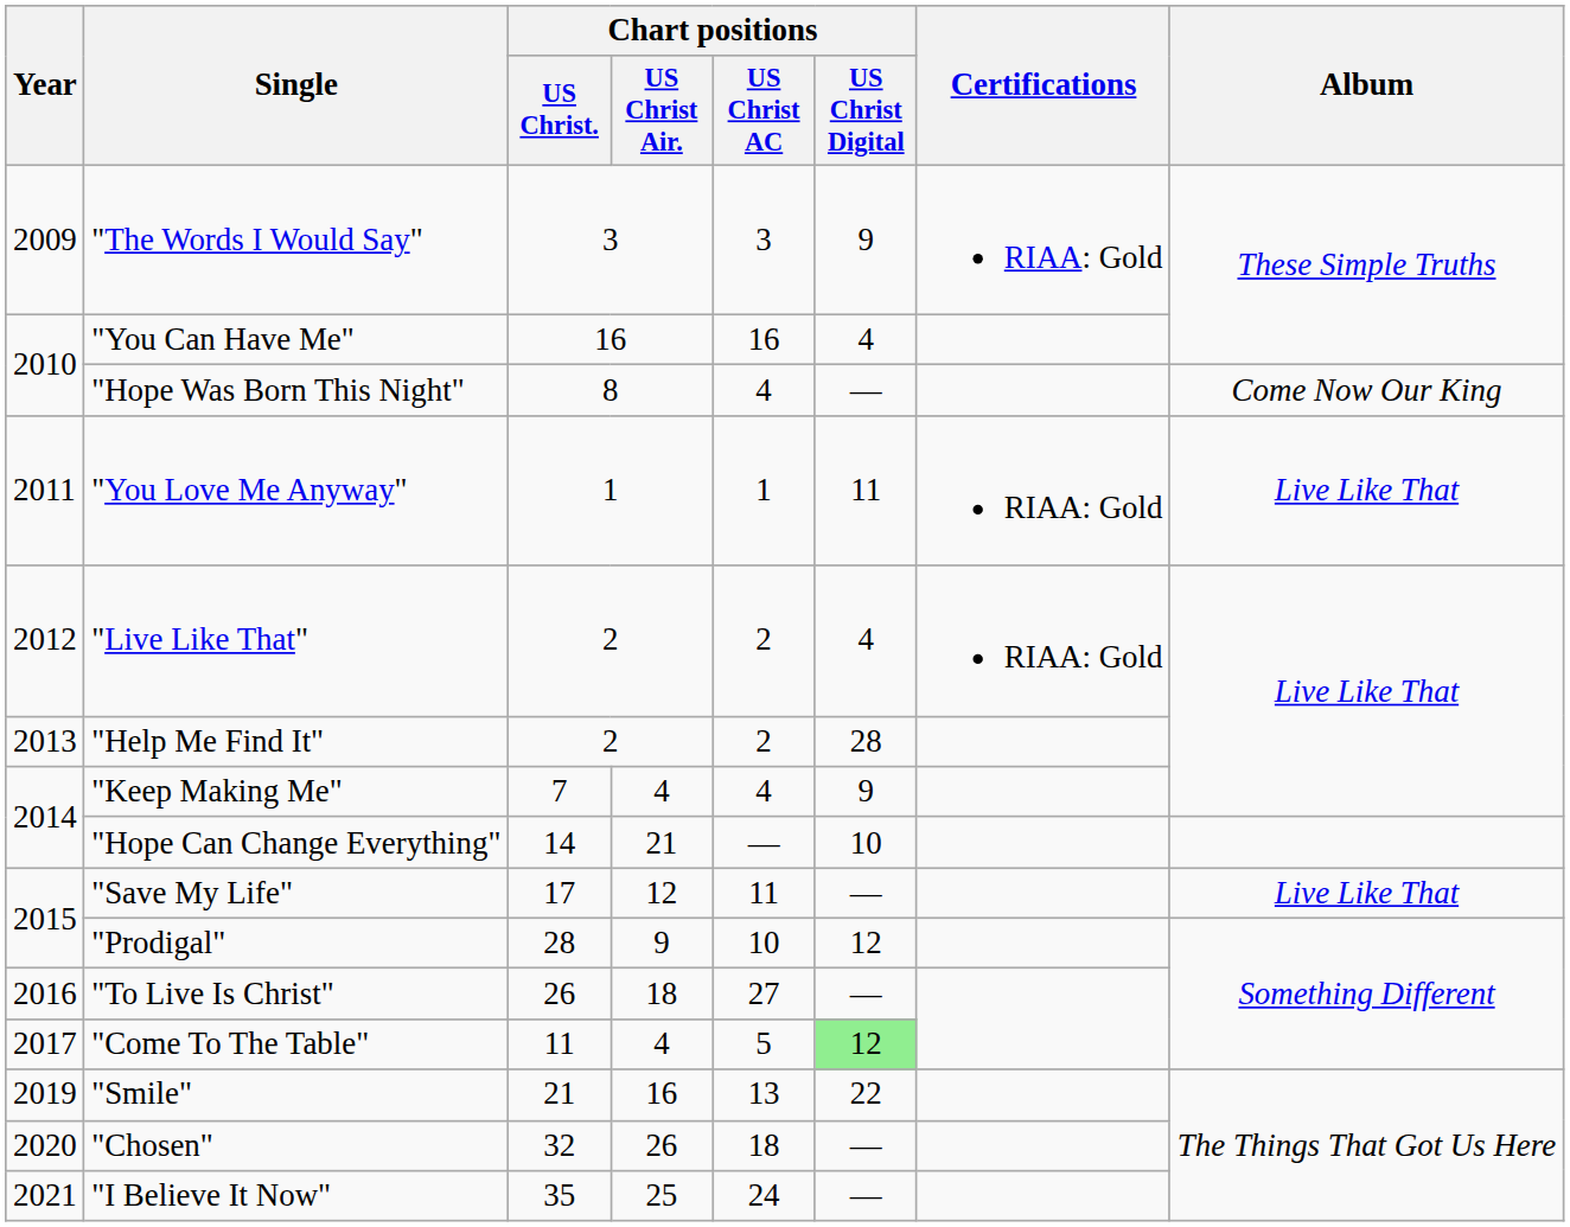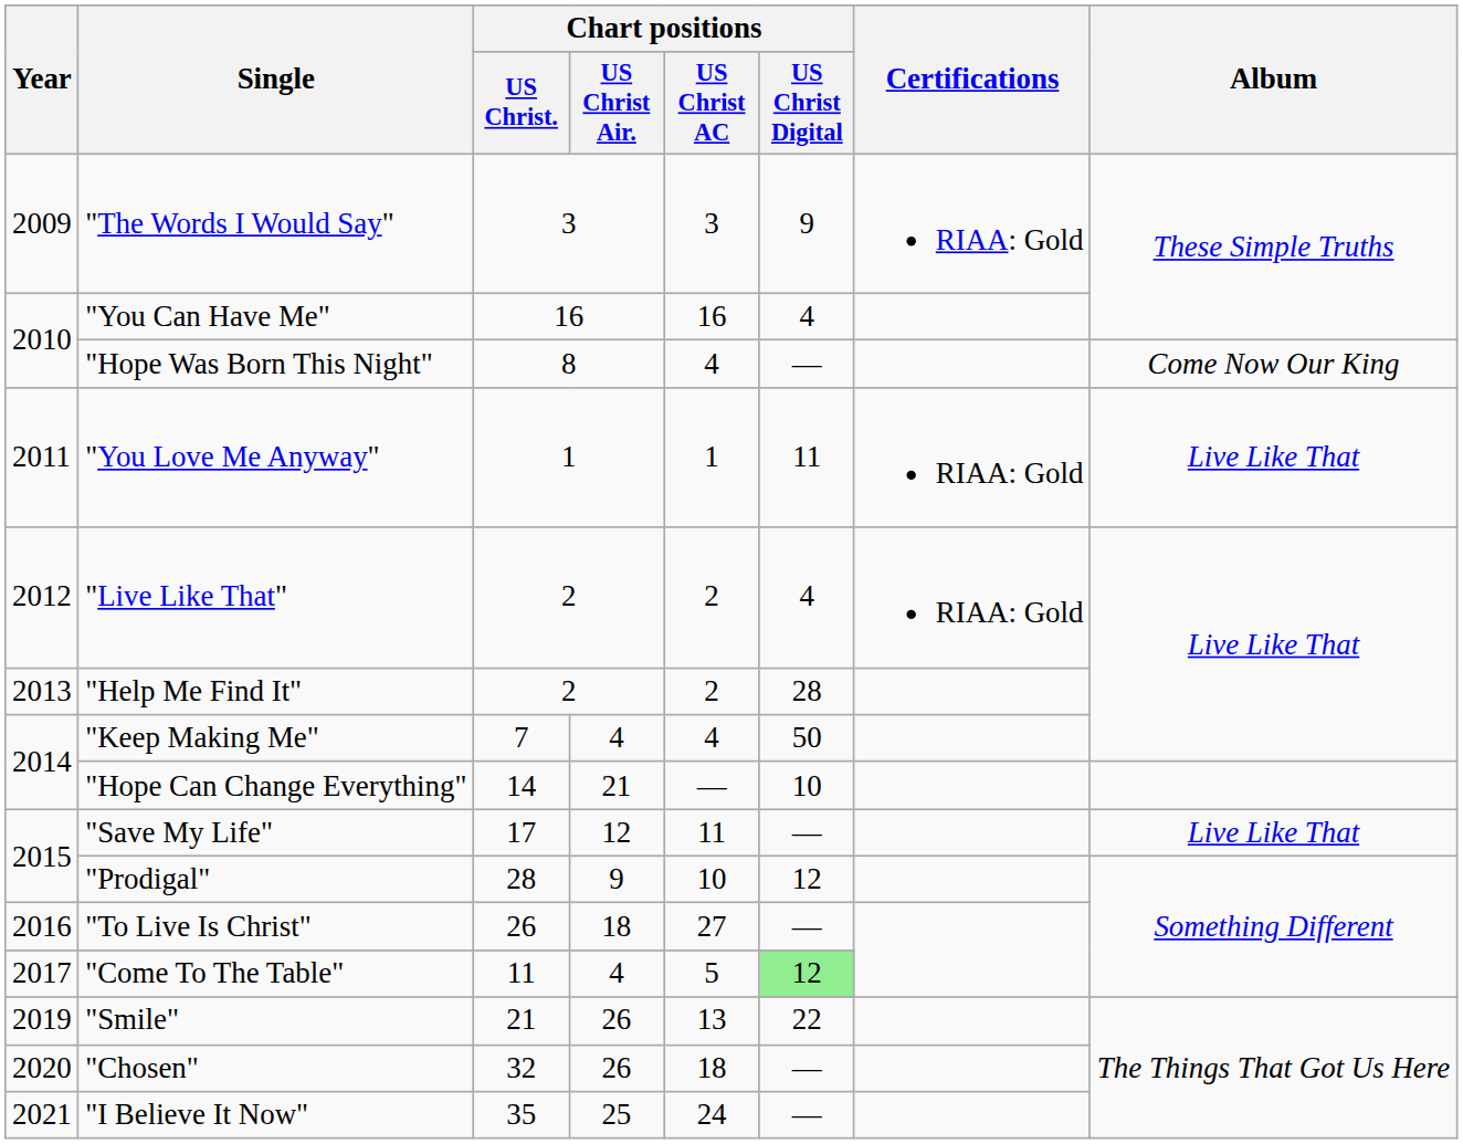 <table class="wikitable" style="text-align:center;">
 <tr>
 <th rowspan="2">Year</th>
 <th rowspan="2">Single</th>
 <th style="width:3em;" colspan="4">Chart positions</th>
 <th scope="col" rowspan="2"><a href='#'>Certifications</a></th>
 <th rowspan="2">Album</th>
 </tr>
 <tr style="font-size:smaller;">
 <th style="width:45px;"><a href='#'>US<br>Christ.</a><br></th>
 <th style="width:45px;"><a href='#'>US<br>Christ<br>Air.</a><br></th>
 <th style="width:45px;"><a href='#'>US<br>Christ<br>AC</a><br></th>
 <th style="width:45px;"><a href='#'>US<br>Christ<br>Digital</a><br></th>
 </tr>
 <tr>
 <td align="left">2009</td>
 <td align="left">"<a href='#'>The Words I Would Say</a>"</td>
 <td colspan="2">3</td>
 <td>3</td>
 <td>9</td>
 <td><br><ul><li><a href='#'>RIAA</a>: Gold</li></ul></td>
 <td rowspan="2"><em><a href='#'>These Simple Truths</a></em></td>
 </tr>
 <tr>
 <td style="text-align:left;" rowspan="2">2010</td>
 <td align="left">"You Can Have Me"</td>
 <td colspan="2">16</td>
 <td>16</td>
 <td>4</td>
 </tr>
 <tr>
 <td align="left">"Hope Was Born This Night"</td>
 <td colspan="2">8</td>
 <td>4</td>
 <td>—</td>
 <td></td>
 <td><em>Come Now Our King</em></td>
 </tr>
 <tr>
 <td style="text-align:left;">2011</td>
 <td align="left">"<a href='#'>You Love Me Anyway</a>"</td>
 <td colspan="2">1</td>
 <td>1</td>
 <td>11</td>
 <td><br><ul><li>RIAA: Gold</li></ul></td>
 <td><em><a href='#'>Live Like That</a></em></td>
 </tr>
 <tr>
 <td style="text-align:left;">2012</td>
 <td align="left">"<a href='#'>Live Like That</a>"</td>
 <td colspan="2">2</td>
 <td>2</td>
 <td>4</td>
 <td><br><ul><li>RIAA: Gold</li></ul></td>
 <td rowspan="3"><em><a href='#'>Live Like That</a></em></td>
 </tr>
 <tr>
 <td style="text-align:left;">2013</td>
 <td align="left">"Help Me Find It"</td>
 <td colspan="2">2</td>
 <td>2</td>
 <td>28</td>
 <td></td>
 </tr>
 <tr>
 <td rowspan="2" style="text-align:left;">2014</td>
 <td align="left">"Keep Making Me"</td>
 <td>7</td>
 <td>4</td>
 <td>4</td>
-<td>9</td>
+<td>50</td>
 <td></td>
 </tr>
 <tr>
 <td align="left">"Hope Can Change Everything"<br></td>
 <td>14</td>
 <td>21</td>
 <td>—</td>
 <td>10</td>
 <td></td>
 <td></td>
 </tr>
 <tr>
 <td style="text-align:left;" rowspan="2">2015</td>
 <td align="left">"Save My Life"</td>
 <td>17</td>
 <td>12</td>
 <td>11</td>
 <td>—</td>
 <td></td>
 <td><em><a href='#'>Live Like That</a></em></td>
 </tr>
 <tr>
 <td align="left">"Prodigal"</td>
 <td>28</td>
 <td>9</td>
 <td>10</td>
 <td>12</td>
 <td></td>
 <td rowspan="3"><em><a href='#'>Something Different</a></em></td>
 </tr>
 <tr>
 <td style="text-align:left;">2016</td>
 <td align="left">"To Live Is Christ"</td>
 <td>26</td>
 <td>18</td>
 <td>27</td>
 <td>—</td>
 </tr>
 <tr>
 <td style="text-align:left;">2017</td>
 <td align="left">"Come To The Table"</td>
 <td>11</td>
 <td>4</td>
 <td>5</td>
 <td style="background: lightgreen;">12</td>
 </tr>
 <tr>
 <td style="text-align:left;">2019</td>
 <td align="left">"Smile"</td>
 <td>21</td>
-<td>16</td>
+<td>26</td>
 <td>13</td>
 <td>22</td>
 <td></td>
 <td rowspan="3"><em>The Things That Got Us Here</em></td>
 </tr>
 <tr>
 <td style="text-align:left;">2020</td>
 <td align="left">"Chosen"</td>
 <td>32</td>
 <td>26</td>
 <td>18</td>
 <td>—</td>
 <td></td>
 </tr>
 <tr>
 <td style="text-align:left;">2021</td>
 <td align="left">"I Believe It Now"</td>
 <td>35</td>
 <td>25</td>
 <td>24</td>
 <td>—</td>
 </tr>
 </table>
